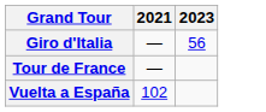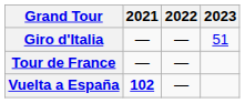 <table class="wikitable plainrowheaders">
 <tr>
 <th scope="col"><a href='#'>Grand Tour</a></th>
 <th scope="col">2021</th>
+<th scope="col">2022</th>
 <th scope="col">2023</th>
 </tr>
 <tr style="text-align:center;">
 <th scope="row"> <a href='#'>Giro d'Italia</a></th>
 <td>—</td>
-<td><a href='#'>56</a></td>
+<td>—</td>
+<td><a href='#'>51</a></td>
 </tr>
 <tr style="text-align:center;">
 <th scope="row"> <a href='#'>Tour de France</a></th>
+<td>—</td>
 <td>—</td>
 <td></td>
 </tr>
 <tr style="text-align:center;">
 <th scope="row"> <a href='#'>Vuelta a España</a></th>
-<td><a href='#'>102</a></td>
+<td><strong><a href='#'>102</a></strong></td>
+<td>—</td>
 <td></td>
 </tr>
 </table>
